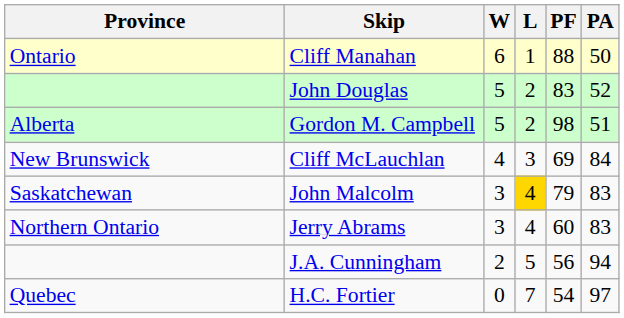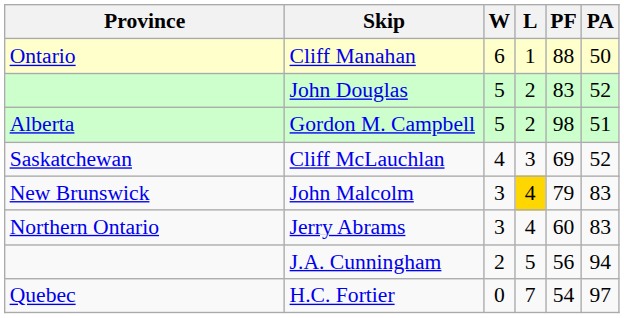 <table class=wikitable style="text-align:center;">
 <tr>
 <th bgcolor="#efefef" width="200">Province</th>
 <th bgcolor="#efefef" width="140">Skip</th>
 <th bgcolor="#efefef" width="15">W</th>
 <th bgcolor="#efefef" width="15">L</th>
 <th bgcolor="#efefef" width="15">PF</th>
 <th bgcolor="#efefef" width="15">PA</th>
 </tr>
 <tr bgcolor=#ffffcc>
 <td style="text-align:left;"><a href='#'>Ontario</a></td>
 <td style="text-align:left;"><a href='#'>Cliff Manahan</a></td>
 <td>6</td>
 <td>1</td>
 <td>88</td>
 <td>50</td>
 </tr>
 <tr bgcolor=#ccffcc>
 <td style="text-align:left;"></td>
 <td style="text-align:left;"><a href='#'>John Douglas</a></td>
 <td>5</td>
 <td>2</td>
 <td>83</td>
 <td>52</td>
 </tr>
 <tr bgcolor=#ccffcc>
 <td style="text-align:left;"><a href='#'>Alberta</a></td>
 <td style="text-align:left;"><a href='#'>Gordon M. Campbell</a></td>
 <td>5</td>
 <td>2</td>
 <td>98</td>
 <td>51</td>
 </tr>
 <tr>
-<td style="text-align:left;"><a href='#'>New Brunswick</a></td>
+<td style="text-align:left;"><a href='#'>Saskatchewan</a></td>
 <td style="text-align:left;"><a href='#'>Cliff McLauchlan</a></td>
 <td>4</td>
 <td>3</td>
 <td>69</td>
-<td>84</td>
+<td>52</td>
 </tr>
 <tr>
-<td style="text-align:left;"><a href='#'>Saskatchewan</a></td>
+<td style="text-align:left;"><a href='#'>New Brunswick</a></td>
 <td style="text-align:left;"><a href='#'>John Malcolm</a></td>
 <td>3</td>
 <td style="background: gold;">4</td>
 <td>79</td>
 <td>83</td>
 </tr>
 <tr>
 <td style="text-align:left;"><a href='#'>Northern Ontario</a></td>
 <td style="text-align:left;"><a href='#'>Jerry Abrams</a></td>
 <td>3</td>
 <td>4</td>
 <td>60</td>
 <td>83</td>
 </tr>
 <tr>
 <td style="text-align:left;"></td>
 <td style="text-align:left;"><a href='#'>J.A. Cunningham</a></td>
 <td>2</td>
 <td>5</td>
 <td>56</td>
 <td>94</td>
 </tr>
 <tr>
 <td style="text-align:left;"><a href='#'>Quebec</a></td>
 <td style="text-align:left;"><a href='#'>H.C. Fortier</a></td>
 <td>0</td>
 <td>7</td>
 <td>54</td>
 <td>97</td>
 </tr>
 </table>
